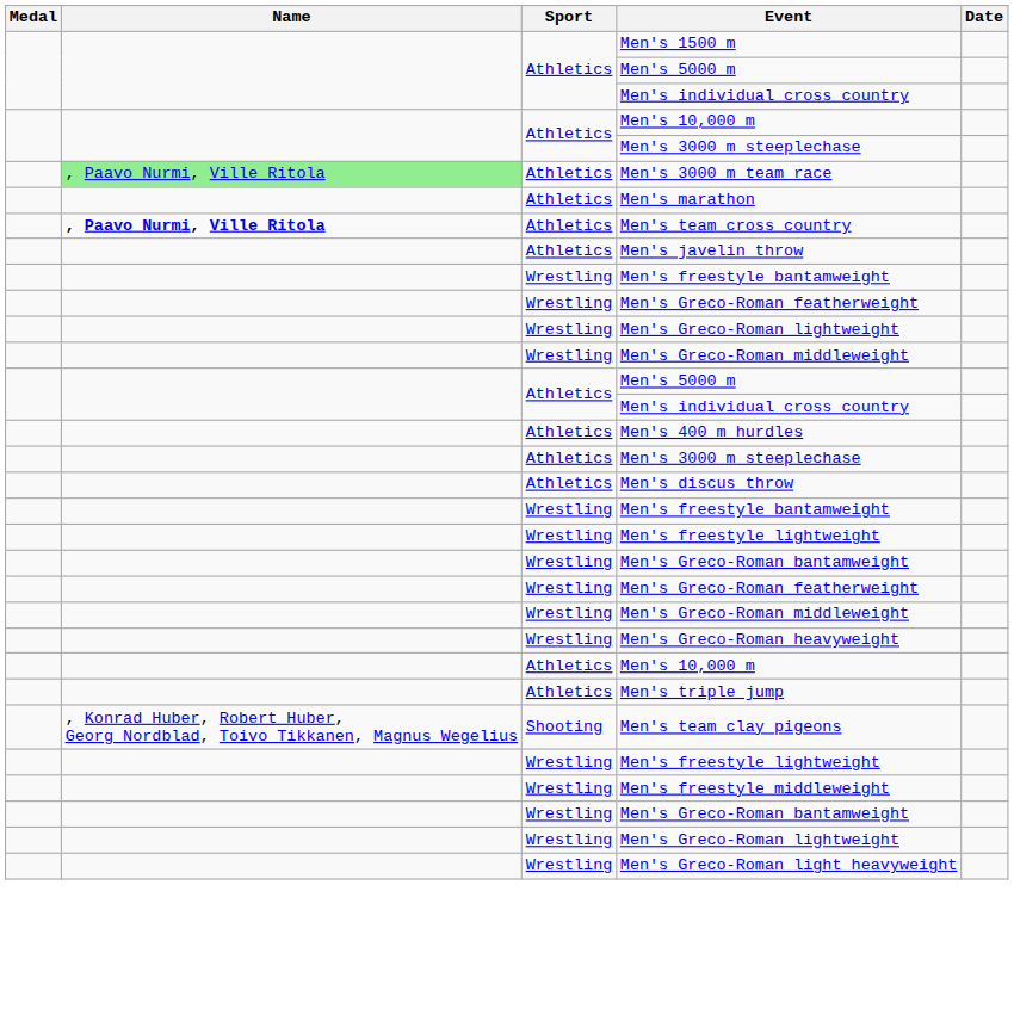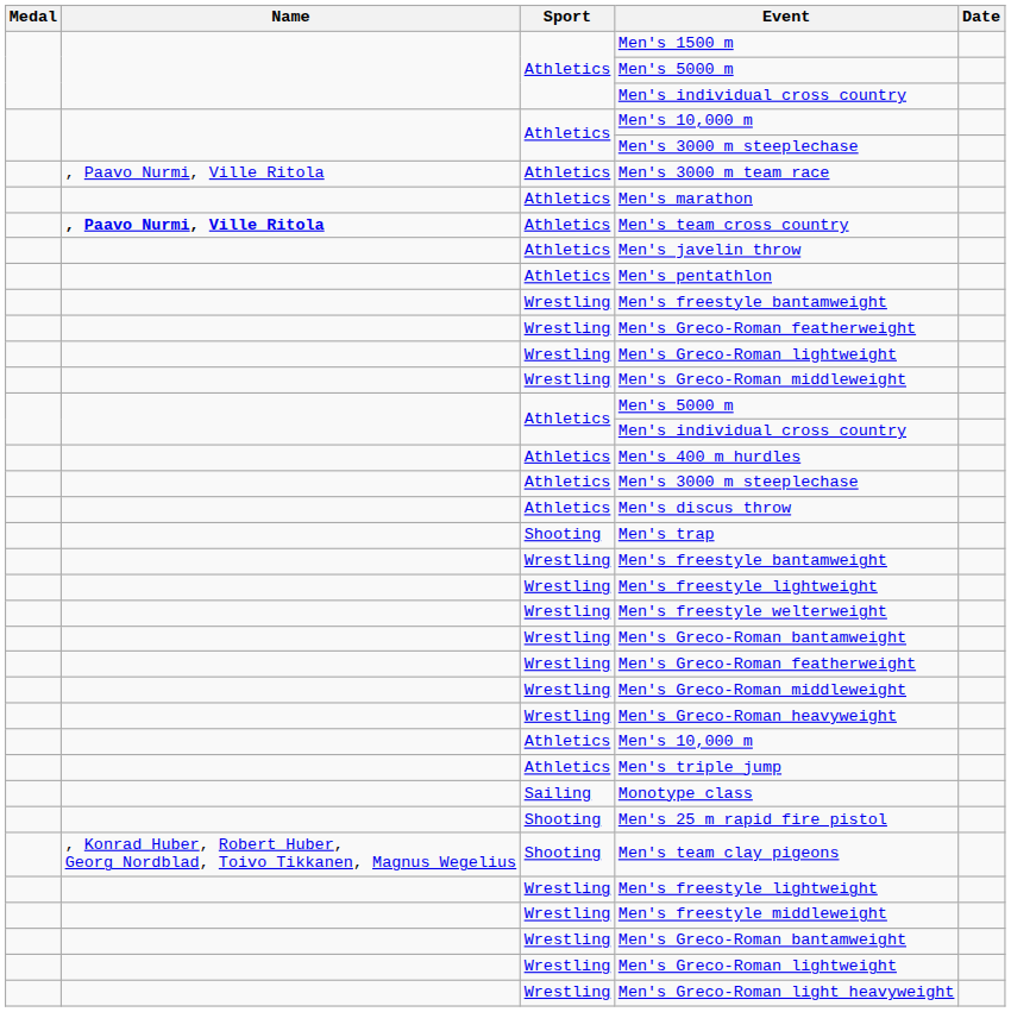 <table class="wikitable sortable" style="font-size:95%">
 <tr>
 <th>Medal</th>
 <th>Name</th>
 <th>Sport</th>
 <th>Event</th>
 <th>Date</th>
 </tr>
 <tr>
 <td rowspan=3></td>
 <td rowspan=3></td>
 <td rowspan=3><a href='#'>Athletics</a></td>
 <td><a href='#'>Men's 1500 m</a></td>
 <td></td>
 </tr>
 <tr>
 <td><a href='#'>Men's 5000 m</a></td>
 <td></td>
 </tr>
 <tr>
 <td><a href='#'>Men's individual cross country</a></td>
 <td></td>
 </tr>
 <tr>
 <td rowspan=2></td>
 <td rowspan=2></td>
 <td rowspan=2><a href='#'>Athletics</a></td>
 <td><a href='#'>Men's 10,000 m</a></td>
 <td></td>
 </tr>
 <tr>
 <td><a href='#'>Men's 3000 m steeplechase</a></td>
 <td></td>
 </tr>
 <tr>
 <td></td>
-<td style="background: lightgreen;">, <a href='#'>Paavo Nurmi</a>, <a href='#'>Ville Ritola</a></td>
+<td>, <a href='#'>Paavo Nurmi</a>, <a href='#'>Ville Ritola</a></td>
 <td><a href='#'>Athletics</a></td>
 <td><a href='#'>Men's 3000 m team race</a></td>
 <td></td>
 </tr>
 <tr>
 <td></td>
 <td></td>
 <td><a href='#'>Athletics</a></td>
 <td><a href='#'>Men's marathon</a></td>
 <td></td>
 </tr>
 <tr>
 <td></td>
 <td><strong>, <a href='#'>Paavo Nurmi</a>, <a href='#'>Ville Ritola</a></strong></td>
 <td><a href='#'>Athletics</a></td>
 <td><a href='#'>Men's team cross country</a></td>
 <td></td>
 </tr>
 <tr>
 <td></td>
 <td></td>
 <td><a href='#'>Athletics</a></td>
 <td><a href='#'>Men's javelin throw</a></td>
+<td></td>
+</tr>
+<tr>
+<td></td>
+<td></td>
+<td><a href='#'>Athletics</a></td>
+<td><a href='#'>Men's pentathlon</a></td>
 <td></td>
 </tr>
 <tr>
 <td></td>
 <td></td>
 <td><a href='#'>Wrestling</a></td>
 <td><a href='#'>Men's freestyle bantamweight</a></td>
 <td></td>
 </tr>
 <tr>
 <td></td>
 <td></td>
 <td><a href='#'>Wrestling</a></td>
 <td><a href='#'>Men's Greco-Roman featherweight</a></td>
 <td></td>
 </tr>
 <tr>
 <td></td>
 <td></td>
 <td><a href='#'>Wrestling</a></td>
 <td><a href='#'>Men's Greco-Roman lightweight</a></td>
 <td></td>
 </tr>
 <tr>
 <td></td>
 <td></td>
 <td><a href='#'>Wrestling</a></td>
 <td><a href='#'>Men's Greco-Roman middleweight</a></td>
 <td></td>
 </tr>
 <tr>
 <td rowspan=2></td>
 <td rowspan=2></td>
 <td rowspan=2><a href='#'>Athletics</a></td>
 <td><a href='#'>Men's 5000 m</a></td>
 <td></td>
 </tr>
 <tr>
 <td><a href='#'>Men's individual cross country</a></td>
 <td></td>
 </tr>
 <tr>
 <td></td>
 <td></td>
 <td><a href='#'>Athletics</a></td>
 <td><a href='#'>Men's 400 m hurdles</a></td>
 <td></td>
 </tr>
 <tr>
 <td></td>
 <td></td>
 <td><a href='#'>Athletics</a></td>
 <td><a href='#'>Men's 3000 m steeplechase</a></td>
 <td></td>
 </tr>
 <tr>
 <td></td>
 <td></td>
 <td><a href='#'>Athletics</a></td>
 <td><a href='#'>Men's discus throw</a></td>
 <td></td>
 </tr>
 <tr>
 <td></td>
 <td></td>
+<td><a href='#'>Shooting</a></td>
+<td><a href='#'>Men's trap</a></td>
+<td></td>
+</tr>
+<tr>
+<td></td>
+<td></td>
 <td><a href='#'>Wrestling</a></td>
 <td><a href='#'>Men's freestyle bantamweight</a></td>
 <td></td>
 </tr>
 <tr>
 <td></td>
 <td></td>
 <td><a href='#'>Wrestling</a></td>
 <td><a href='#'>Men's freestyle lightweight</a></td>
+<td></td>
+</tr>
+<tr>
+<td></td>
+<td></td>
+<td><a href='#'>Wrestling</a></td>
+<td><a href='#'>Men's freestyle welterweight</a></td>
 <td></td>
 </tr>
 <tr>
 <td></td>
 <td></td>
 <td><a href='#'>Wrestling</a></td>
 <td><a href='#'>Men's Greco-Roman bantamweight</a></td>
 <td></td>
 </tr>
 <tr>
 <td></td>
 <td></td>
 <td><a href='#'>Wrestling</a></td>
 <td><a href='#'>Men's Greco-Roman featherweight</a></td>
 <td></td>
 </tr>
 <tr>
 <td></td>
 <td></td>
 <td><a href='#'>Wrestling</a></td>
 <td><a href='#'>Men's Greco-Roman middleweight</a></td>
 <td></td>
 </tr>
 <tr>
 <td></td>
 <td></td>
 <td><a href='#'>Wrestling</a></td>
 <td><a href='#'>Men's Greco-Roman heavyweight</a></td>
 <td></td>
 </tr>
 <tr>
 <td></td>
 <td></td>
 <td><a href='#'>Athletics</a></td>
 <td><a href='#'>Men's 10,000 m</a></td>
 <td></td>
 </tr>
 <tr>
 <td></td>
 <td></td>
 <td><a href='#'>Athletics</a></td>
 <td><a href='#'>Men's triple jump</a></td>
 <td></td>
 </tr>
 <tr>
 <td></td>
+<td></td>
+<td><a href='#'>Sailing</a></td>
+<td><a href='#'>Monotype class</a></td>
+<td></td>
+</tr>
+<tr>
+<td></td>
+<td></td>
+<td><a href='#'>Shooting</a></td>
+<td><a href='#'>Men's 25 m rapid fire pistol</a></td>
+<td></td>
+</tr>
+<tr>
+<td></td>
 <td>, <a href='#'>Konrad Huber</a>, <a href='#'>Robert Huber</a>,<br><a href='#'>Georg Nordblad</a>, <a href='#'>Toivo Tikkanen</a>, <a href='#'>Magnus Wegelius</a></td>
 <td><a href='#'>Shooting</a></td>
 <td><a href='#'>Men's team clay pigeons</a></td>
 <td></td>
 </tr>
 <tr>
 <td></td>
 <td></td>
 <td><a href='#'>Wrestling</a></td>
 <td><a href='#'>Men's freestyle lightweight</a></td>
 <td></td>
 </tr>
 <tr>
 <td></td>
 <td></td>
 <td><a href='#'>Wrestling</a></td>
 <td><a href='#'>Men's freestyle middleweight</a></td>
 <td></td>
 </tr>
 <tr>
 <td></td>
 <td></td>
 <td><a href='#'>Wrestling</a></td>
 <td><a href='#'>Men's Greco-Roman bantamweight</a></td>
 <td></td>
 </tr>
 <tr>
 <td></td>
 <td></td>
 <td><a href='#'>Wrestling</a></td>
 <td><a href='#'>Men's Greco-Roman lightweight</a></td>
 <td></td>
 </tr>
 <tr>
 <td></td>
 <td></td>
 <td><a href='#'>Wrestling</a></td>
 <td><a href='#'>Men's Greco-Roman light heavyweight</a></td>
 <td></td>
 </tr>
 </table>
